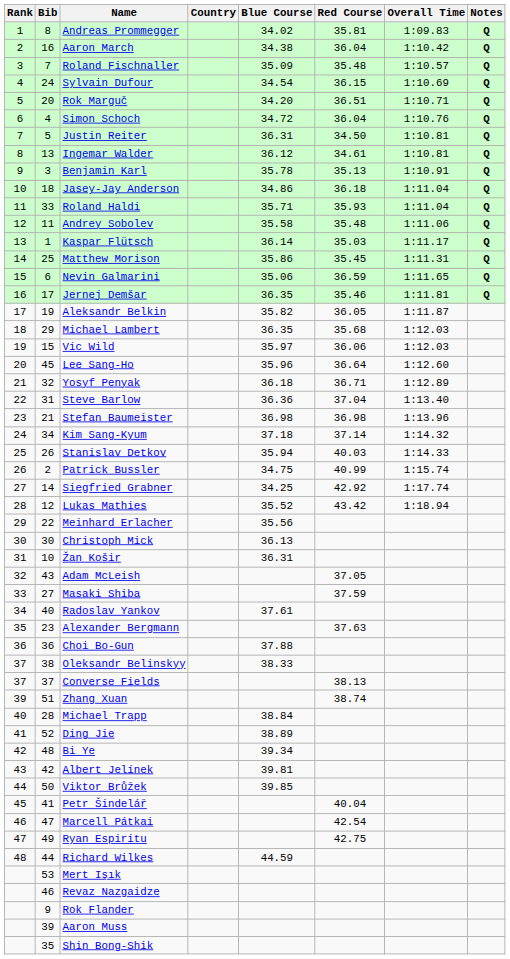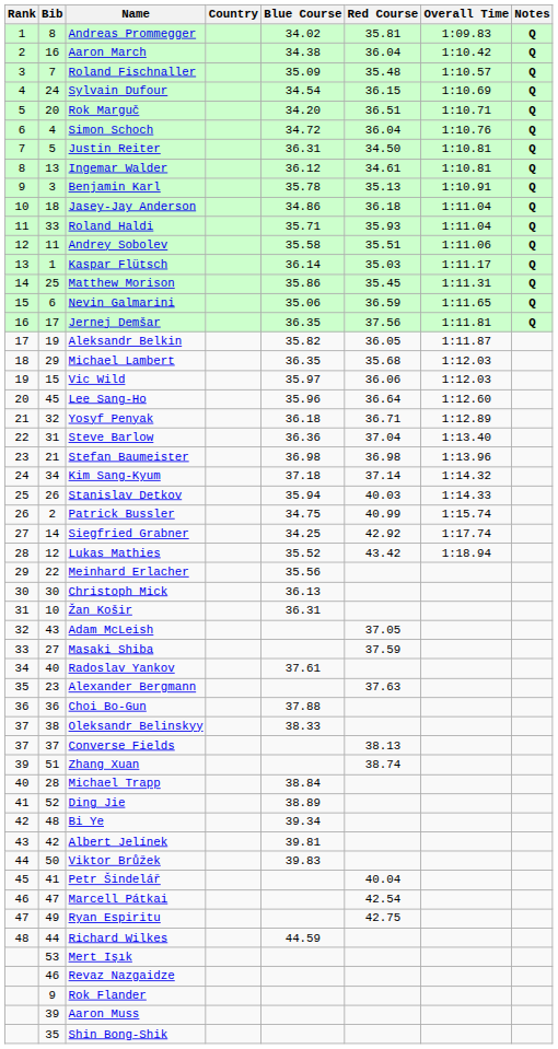 <table class="wikitable sortable" style="text-align:center">
 <tr>
 <th>Rank</th>
 <th>Bib</th>
 <th>Name</th>
 <th>Country</th>
 <th>Blue Course</th>
 <th>Red Course</th>
 <th>Overall Time</th>
 <th>Notes</th>
 </tr>
 <tr bgcolor="#ccffcc">
 <td>1</td>
 <td>8</td>
 <td align=left><a href='#'>Andreas Prommegger</a></td>
 <td align=left></td>
 <td>34.02</td>
 <td>35.81</td>
 <td>1:09.83</td>
 <td><strong>Q</strong></td>
 </tr>
 <tr bgcolor="#ccffcc">
 <td>2</td>
 <td>16</td>
 <td align=left><a href='#'>Aaron March</a></td>
 <td align=left></td>
 <td>34.38</td>
 <td>36.04</td>
 <td>1:10.42</td>
 <td><strong>Q</strong></td>
 </tr>
 <tr bgcolor="#ccffcc">
 <td>3</td>
 <td>7</td>
 <td align=left><a href='#'>Roland Fischnaller</a></td>
 <td align=left></td>
 <td>35.09</td>
 <td>35.48</td>
 <td>1:10.57</td>
 <td><strong>Q</strong></td>
 </tr>
 <tr bgcolor="#ccffcc">
 <td>4</td>
 <td>24</td>
 <td align=left><a href='#'>Sylvain Dufour</a></td>
 <td align=left></td>
 <td>34.54</td>
 <td>36.15</td>
 <td>1:10.69</td>
 <td><strong>Q</strong></td>
 </tr>
 <tr bgcolor="#ccffcc">
 <td>5</td>
 <td>20</td>
 <td align=left><a href='#'>Rok Marguč</a></td>
 <td align=left></td>
 <td>34.20</td>
 <td>36.51</td>
 <td>1:10.71</td>
 <td><strong>Q</strong></td>
 </tr>
 <tr bgcolor="#ccffcc">
 <td>6</td>
 <td>4</td>
 <td align=left><a href='#'>Simon Schoch</a></td>
 <td align=left></td>
 <td>34.72</td>
 <td>36.04</td>
 <td>1:10.76</td>
 <td><strong>Q</strong></td>
 </tr>
 <tr bgcolor="#ccffcc">
 <td>7</td>
 <td>5</td>
 <td align=left><a href='#'>Justin Reiter</a></td>
 <td align=left></td>
 <td>36.31</td>
 <td>34.50</td>
 <td>1:10.81</td>
 <td><strong>Q</strong></td>
 </tr>
 <tr bgcolor="#ccffcc">
 <td>8</td>
 <td>13</td>
 <td align=left><a href='#'>Ingemar Walder</a></td>
 <td align=left></td>
 <td>36.12</td>
 <td>34.61</td>
 <td>1:10.81</td>
 <td><strong>Q</strong></td>
 </tr>
 <tr bgcolor="#ccffcc">
 <td>9</td>
 <td>3</td>
 <td align=left><a href='#'>Benjamin Karl</a></td>
 <td align=left></td>
 <td>35.78</td>
 <td>35.13</td>
 <td>1:10.91</td>
 <td><strong>Q</strong></td>
 </tr>
 <tr bgcolor="#ccffcc">
 <td>10</td>
 <td>18</td>
 <td align=left><a href='#'>Jasey-Jay Anderson</a></td>
 <td align=left></td>
 <td>34.86</td>
 <td>36.18</td>
 <td>1:11.04</td>
 <td><strong>Q</strong></td>
 </tr>
 <tr bgcolor="#ccffcc">
 <td>11</td>
 <td>33</td>
 <td align=left><a href='#'>Roland Haldi</a></td>
 <td align=left></td>
 <td>35.71</td>
 <td>35.93</td>
 <td>1:11.04</td>
 <td><strong>Q</strong></td>
 </tr>
 <tr bgcolor="#ccffcc">
 <td>12</td>
 <td>11</td>
 <td align=left><a href='#'>Andrey Sobolev</a></td>
 <td align=left></td>
 <td>35.58</td>
-<td>35.48</td>
+<td>35.51</td>
 <td>1:11.06</td>
 <td><strong>Q</strong></td>
 </tr>
 <tr bgcolor="#ccffcc">
 <td>13</td>
 <td>1</td>
 <td align=left><a href='#'>Kaspar Flütsch</a></td>
 <td align=left></td>
 <td>36.14</td>
 <td>35.03</td>
 <td>1:11.17</td>
 <td><strong>Q</strong></td>
 </tr>
 <tr bgcolor="#ccffcc">
 <td>14</td>
 <td>25</td>
 <td align=left><a href='#'>Matthew Morison</a></td>
 <td align=left></td>
 <td>35.86</td>
 <td>35.45</td>
 <td>1:11.31</td>
 <td><strong>Q</strong></td>
 </tr>
 <tr bgcolor="#ccffcc">
 <td>15</td>
 <td>6</td>
 <td align=left><a href='#'>Nevin Galmarini</a></td>
 <td align=left></td>
 <td>35.06</td>
 <td>36.59</td>
 <td>1:11.65</td>
 <td><strong>Q</strong></td>
 </tr>
 <tr bgcolor="#ccffcc">
 <td>16</td>
 <td>17</td>
 <td align=left><a href='#'>Jernej Demšar</a></td>
 <td align=left></td>
 <td>36.35</td>
-<td>35.46</td>
+<td>37.56</td>
 <td>1:11.81</td>
 <td><strong>Q</strong></td>
 </tr>
 <tr>
 <td>17</td>
 <td>19</td>
 <td align=left><a href='#'>Aleksandr Belkin</a></td>
 <td align=left></td>
 <td>35.82</td>
 <td>36.05</td>
 <td>1:11.87</td>
 <td></td>
 </tr>
 <tr>
 <td>18</td>
 <td>29</td>
 <td align=left><a href='#'>Michael Lambert</a></td>
 <td align=left></td>
 <td>36.35</td>
 <td>35.68</td>
 <td>1:12.03</td>
 <td></td>
 </tr>
 <tr>
 <td>19</td>
 <td>15</td>
 <td align=left><a href='#'>Vic Wild</a></td>
 <td align=left></td>
 <td>35.97</td>
 <td>36.06</td>
 <td>1:12.03</td>
 <td></td>
 </tr>
 <tr>
 <td>20</td>
 <td>45</td>
 <td align=left><a href='#'>Lee Sang-Ho</a></td>
 <td align=left></td>
 <td>35.96</td>
 <td>36.64</td>
 <td>1:12.60</td>
 <td></td>
 </tr>
 <tr>
 <td>21</td>
 <td>32</td>
 <td align=left><a href='#'>Yosyf Penyak</a></td>
 <td align=left></td>
 <td>36.18</td>
 <td>36.71</td>
 <td>1:12.89</td>
 <td></td>
 </tr>
 <tr>
 <td>22</td>
 <td>31</td>
 <td align=left><a href='#'>Steve Barlow</a></td>
 <td align=left></td>
 <td>36.36</td>
 <td>37.04</td>
 <td>1:13.40</td>
 <td></td>
 </tr>
 <tr>
 <td>23</td>
 <td>21</td>
 <td align=left><a href='#'>Stefan Baumeister</a></td>
 <td align=left></td>
 <td>36.98</td>
 <td>36.98</td>
 <td>1:13.96</td>
 <td></td>
 </tr>
 <tr>
 <td>24</td>
 <td>34</td>
 <td align=left><a href='#'>Kim Sang-Kyum</a></td>
 <td align=left></td>
 <td>37.18</td>
 <td>37.14</td>
 <td>1:14.32</td>
 <td></td>
 </tr>
 <tr>
 <td>25</td>
 <td>26</td>
 <td align=left><a href='#'>Stanislav Detkov</a></td>
 <td align=left></td>
 <td>35.94</td>
 <td>40.03</td>
 <td>1:14.33</td>
 <td></td>
 </tr>
 <tr>
 <td>26</td>
 <td>2</td>
 <td align=left><a href='#'>Patrick Bussler</a></td>
 <td align=left></td>
 <td>34.75</td>
 <td>40.99</td>
 <td>1:15.74</td>
 <td></td>
 </tr>
 <tr>
 <td>27</td>
 <td>14</td>
 <td align=left><a href='#'>Siegfried Grabner</a></td>
 <td align=left></td>
 <td>34.25</td>
 <td>42.92</td>
 <td>1:17.74</td>
 <td></td>
 </tr>
 <tr>
 <td>28</td>
 <td>12</td>
 <td align=left><a href='#'>Lukas Mathies</a></td>
 <td align=left></td>
 <td>35.52</td>
 <td>43.42</td>
 <td>1:18.94</td>
 <td></td>
 </tr>
 <tr>
 <td>29</td>
 <td>22</td>
 <td align=left><a href='#'>Meinhard Erlacher</a></td>
 <td align=left></td>
 <td>35.56</td>
 <td></td>
 <td></td>
 <td></td>
 </tr>
 <tr>
 <td>30</td>
 <td>30</td>
 <td align=left><a href='#'>Christoph Mick</a></td>
 <td align=left></td>
 <td>36.13</td>
 <td></td>
 <td></td>
 <td></td>
 </tr>
 <tr>
 <td>31</td>
 <td>10</td>
 <td align=left><a href='#'>Žan Košir</a></td>
 <td align=left></td>
 <td>36.31</td>
 <td></td>
 <td></td>
 <td></td>
 </tr>
 <tr>
 <td>32</td>
 <td>43</td>
 <td align=left><a href='#'>Adam McLeish</a></td>
 <td align=left></td>
 <td></td>
 <td>37.05</td>
 <td></td>
 <td></td>
 </tr>
 <tr>
 <td>33</td>
 <td>27</td>
 <td align=left><a href='#'>Masaki Shiba</a></td>
 <td align=left></td>
 <td></td>
 <td>37.59</td>
 <td></td>
 <td></td>
 </tr>
 <tr>
 <td>34</td>
 <td>40</td>
 <td align=left><a href='#'>Radoslav Yankov</a></td>
 <td align=left></td>
 <td>37.61</td>
 <td></td>
 <td></td>
 <td></td>
 </tr>
 <tr>
 <td>35</td>
 <td>23</td>
 <td align=left><a href='#'>Alexander Bergmann</a></td>
 <td align=left></td>
 <td></td>
 <td>37.63</td>
 <td></td>
 <td></td>
 </tr>
 <tr>
 <td>36</td>
 <td>36</td>
 <td align=left><a href='#'>Choi Bo-Gun</a></td>
 <td align=left></td>
 <td>37.88</td>
 <td></td>
 <td></td>
 <td></td>
 </tr>
 <tr>
 <td>37</td>
 <td>38</td>
 <td align=left><a href='#'>Oleksandr Belinskyy</a></td>
 <td align=left></td>
 <td>38.33</td>
 <td></td>
 <td></td>
 <td></td>
 </tr>
 <tr>
 <td>37</td>
 <td>37</td>
 <td align=left><a href='#'>Converse Fields</a></td>
 <td align=left></td>
 <td></td>
 <td>38.13</td>
 <td></td>
 <td></td>
 </tr>
 <tr>
 <td>39</td>
 <td>51</td>
 <td align=left><a href='#'>Zhang Xuan</a></td>
 <td align=left></td>
 <td></td>
 <td>38.74</td>
 <td></td>
 <td></td>
 </tr>
 <tr>
 <td>40</td>
 <td>28</td>
 <td align=left><a href='#'>Michael Trapp</a></td>
 <td align=left></td>
 <td>38.84</td>
 <td></td>
 <td></td>
 <td></td>
 </tr>
 <tr>
 <td>41</td>
 <td>52</td>
 <td align=left><a href='#'>Ding Jie</a></td>
 <td align=left></td>
 <td>38.89</td>
 <td></td>
 <td></td>
 <td></td>
 </tr>
 <tr>
 <td>42</td>
 <td>48</td>
 <td align=left><a href='#'>Bi Ye</a></td>
 <td align=left></td>
 <td>39.34</td>
 <td></td>
 <td></td>
 <td></td>
 </tr>
 <tr>
 <td>43</td>
 <td>42</td>
 <td align=left><a href='#'>Albert Jelínek</a></td>
 <td align=left></td>
 <td>39.81</td>
 <td></td>
 <td></td>
 <td></td>
 </tr>
 <tr>
 <td>44</td>
 <td>50</td>
 <td align=left><a href='#'>Viktor Brůžek</a></td>
 <td align=left></td>
-<td>39.85</td>
+<td>39.83</td>
 <td></td>
 <td></td>
 <td></td>
 </tr>
 <tr>
 <td>45</td>
 <td>41</td>
 <td align=left><a href='#'>Petr Šindelář</a></td>
 <td align=left></td>
 <td></td>
 <td>40.04</td>
 <td></td>
 <td></td>
 </tr>
 <tr>
 <td>46</td>
 <td>47</td>
 <td align=left><a href='#'>Marcell Pátkai</a></td>
 <td align=left></td>
 <td></td>
 <td>42.54</td>
 <td></td>
 <td></td>
 </tr>
 <tr>
 <td>47</td>
 <td>49</td>
 <td align=left><a href='#'>Ryan Espiritu</a></td>
 <td align=left></td>
 <td></td>
 <td>42.75</td>
 <td></td>
 <td></td>
 </tr>
 <tr>
 <td>48</td>
 <td>44</td>
 <td align=left><a href='#'>Richard Wilkes</a></td>
 <td align=left></td>
 <td>44.59</td>
 <td></td>
 <td></td>
 <td></td>
 </tr>
 <tr>
 <td></td>
 <td>53</td>
 <td align=left><a href='#'>Mert Işık</a></td>
 <td align=left></td>
 <td></td>
 <td></td>
 <td></td>
 <td></td>
 </tr>
 <tr>
 <td></td>
 <td>46</td>
 <td align=left><a href='#'>Revaz Nazgaidze</a></td>
 <td align=left></td>
 <td></td>
 <td></td>
 <td></td>
 <td></td>
 </tr>
 <tr>
 <td></td>
 <td>9</td>
 <td align=left><a href='#'>Rok Flander</a></td>
 <td align=left></td>
 <td></td>
 <td></td>
 <td></td>
 <td></td>
 </tr>
 <tr>
 <td></td>
 <td>39</td>
 <td align=left><a href='#'>Aaron Muss</a></td>
 <td align=left></td>
 <td></td>
 <td></td>
 <td></td>
 <td></td>
 </tr>
 <tr>
 <td></td>
 <td>35</td>
 <td align=left><a href='#'>Shin Bong-Shik</a></td>
 <td align=left></td>
 <td></td>
 <td></td>
 <td></td>
 <td></td>
 </tr>
 </table>
